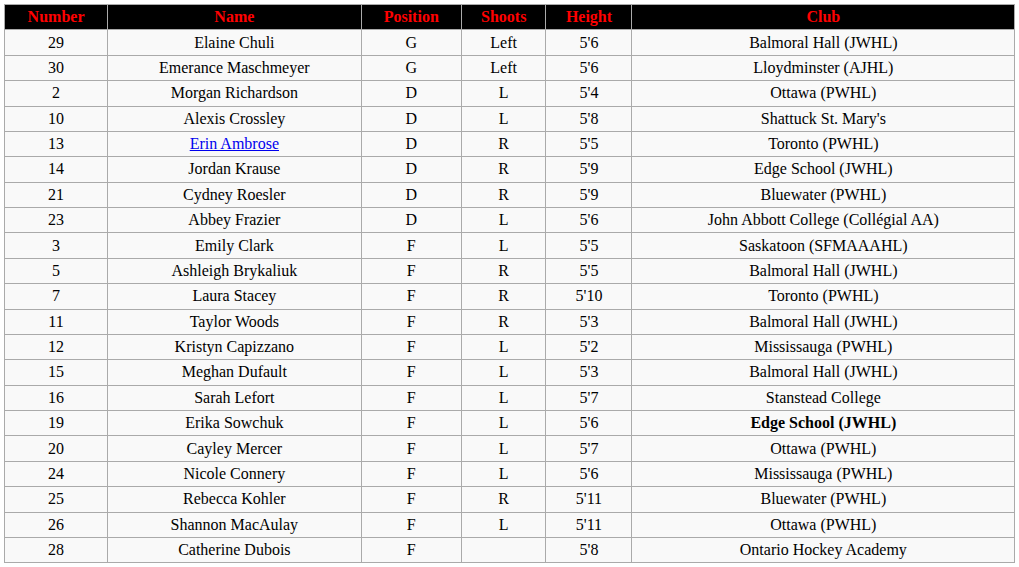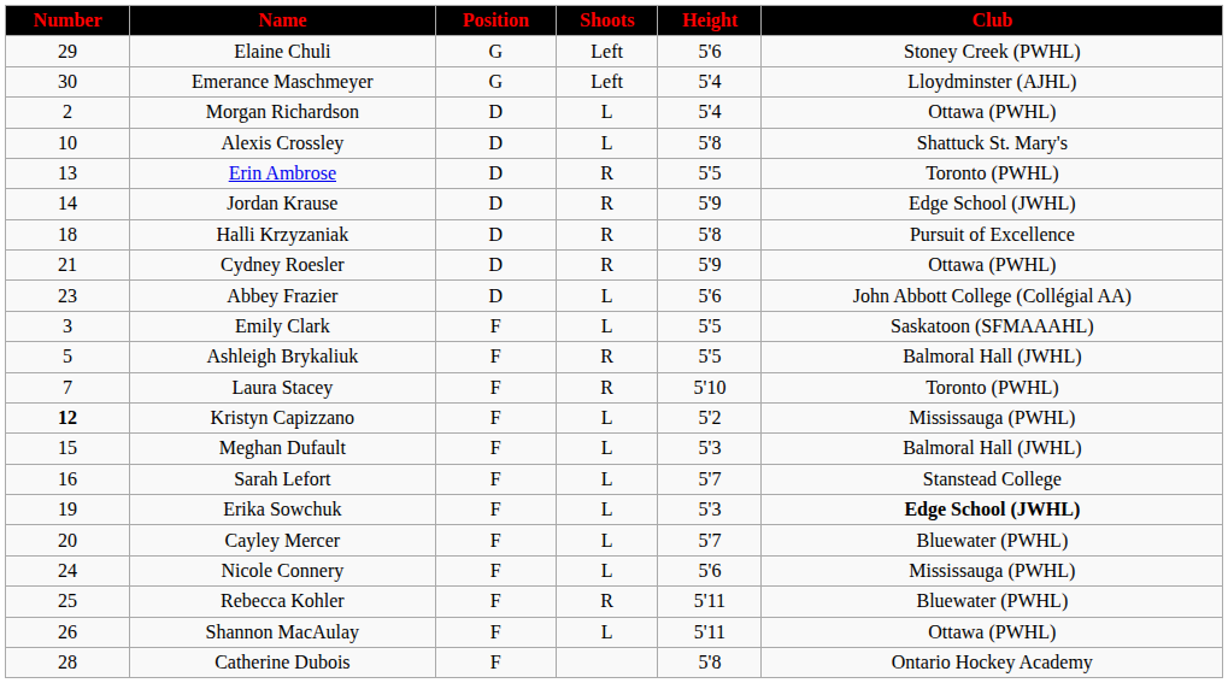 <table class="wikitable" style="width:80%;">
 <tr style="text-align:center; background:black; color:red;">
 <td><strong>Number</strong></td>
 <td><strong>Name</strong></td>
 <td><strong>Position</strong></td>
 <td><strong>Shoots</strong></td>
 <td><strong>Height</strong></td>
 <td><strong>Club</strong></td>
 </tr>
 <tr style="text-align:center;" bgcolor="">
 <td>29</td>
 <td>Elaine Chuli</td>
 <td>G</td>
 <td>Left</td>
 <td>5'6</td>
-<td>Balmoral Hall (JWHL)</td>
+<td>Stoney Creek (PWHL)</td>
 </tr>
 <tr style="text-align:center;" bgcolor="">
 <td>30</td>
 <td>Emerance Maschmeyer</td>
 <td>G</td>
 <td>Left</td>
-<td>5'6</td>
+<td>5'4</td>
 <td>Lloydminster (AJHL)</td>
 </tr>
 <tr style="text-align:center;" bgcolor="">
 <td>2</td>
 <td>Morgan Richardson</td>
 <td>D</td>
 <td>L</td>
 <td>5'4</td>
 <td>Ottawa (PWHL)</td>
 </tr>
 <tr style="text-align:center;" bgcolor="">
 <td>10</td>
 <td>Alexis Crossley</td>
 <td>D</td>
 <td>L</td>
 <td>5'8</td>
 <td>Shattuck St. Mary's</td>
 </tr>
 <tr style="text-align:center;" bgcolor="">
 <td>13</td>
 <td><a href='#'>Erin Ambrose</a></td>
 <td>D</td>
 <td>R</td>
 <td>5'5</td>
 <td>Toronto (PWHL)</td>
 </tr>
 <tr style="text-align:center;" bgcolor="">
 <td>14</td>
 <td>Jordan Krause</td>
 <td>D</td>
 <td>R</td>
 <td>5'9</td>
 <td>Edge School (JWHL)</td>
 </tr>
 <tr style="text-align:center;" bgcolor="">
+<td>18</td>
+<td>Halli Krzyzaniak</td>
+<td>D</td>
+<td>R</td>
+<td>5'8</td>
+<td>Pursuit of Excellence</td>
+</tr>
+<tr style="text-align:center;" bgcolor="">
 <td>21</td>
 <td>Cydney Roesler</td>
 <td>D</td>
 <td>R</td>
 <td>5'9</td>
-<td>Bluewater (PWHL)</td>
+<td>Ottawa (PWHL)</td>
 </tr>
 <tr style="text-align:center;" bgcolor="">
 <td>23</td>
 <td>Abbey Frazier</td>
 <td>D</td>
 <td>L</td>
 <td>5'6</td>
 <td>John Abbott College (Collégial AA)</td>
 </tr>
 <tr style="text-align:center;" bgcolor="">
 <td>3</td>
 <td>Emily Clark</td>
 <td>F</td>
 <td>L</td>
 <td>5'5</td>
 <td>Saskatoon (SFMAAAHL)</td>
 </tr>
 <tr style="text-align:center;" bgcolor="">
 <td>5</td>
 <td>Ashleigh Brykaliuk</td>
 <td>F</td>
 <td>R</td>
 <td>5'5</td>
 <td>Balmoral Hall (JWHL)</td>
 </tr>
 <tr style="text-align:center;" bgcolor="">
 <td>7</td>
 <td>Laura Stacey</td>
 <td>F</td>
 <td>R</td>
 <td>5'10</td>
 <td>Toronto (PWHL)</td>
 </tr>
 <tr style="text-align:center;" bgcolor="">
-<td>11</td>
-<td>Taylor Woods</td>
-<td>F</td>
-<td>R</td>
-<td>5'3</td>
-<td>Balmoral Hall (JWHL)</td>
-</tr>
-<tr style="text-align:center;" bgcolor="">
-<td>12</td>
+<td><strong>12</strong></td>
 <td>Kristyn Capizzano</td>
 <td>F</td>
 <td>L</td>
 <td>5'2</td>
 <td>Mississauga (PWHL)</td>
 </tr>
 <tr style="text-align:center;" bgcolor="">
 <td>15</td>
 <td>Meghan Dufault</td>
 <td>F</td>
 <td>L</td>
 <td>5'3</td>
 <td>Balmoral Hall (JWHL)</td>
 </tr>
 <tr style="text-align:center;" bgcolor="">
 <td>16</td>
 <td>Sarah Lefort</td>
 <td>F</td>
 <td>L</td>
 <td>5'7</td>
 <td>Stanstead College</td>
 </tr>
 <tr style="text-align:center;" bgcolor="">
 <td>19</td>
 <td>Erika Sowchuk</td>
 <td>F</td>
 <td>L</td>
-<td>5'6</td>
+<td>5'3</td>
 <td><strong>Edge School (JWHL)</strong></td>
 </tr>
 <tr style="text-align:center;" bgcolor="">
 <td>20</td>
 <td>Cayley Mercer</td>
 <td>F</td>
 <td>L</td>
 <td>5'7</td>
-<td>Ottawa (PWHL)</td>
+<td>Bluewater (PWHL)</td>
 </tr>
 <tr style="text-align:center;" bgcolor="">
 <td>24</td>
 <td>Nicole Connery</td>
 <td>F</td>
 <td>L</td>
 <td>5'6</td>
 <td>Mississauga (PWHL)</td>
 </tr>
 <tr style="text-align:center;" bgcolor="">
 <td>25</td>
 <td>Rebecca Kohler</td>
 <td>F</td>
 <td>R</td>
 <td>5'11</td>
 <td>Bluewater (PWHL)</td>
 </tr>
 <tr style="text-align:center;" bgcolor="">
 <td>26</td>
 <td>Shannon MacAulay</td>
 <td>F</td>
 <td>L</td>
 <td>5'11</td>
 <td>Ottawa (PWHL)</td>
 </tr>
 <tr style="text-align:center;" bgcolor="">
 <td>28</td>
 <td>Catherine Dubois</td>
 <td>F</td>
 <td></td>
 <td>5'8</td>
 <td>Ontario Hockey Academy</td>
 </tr>
 </table>
